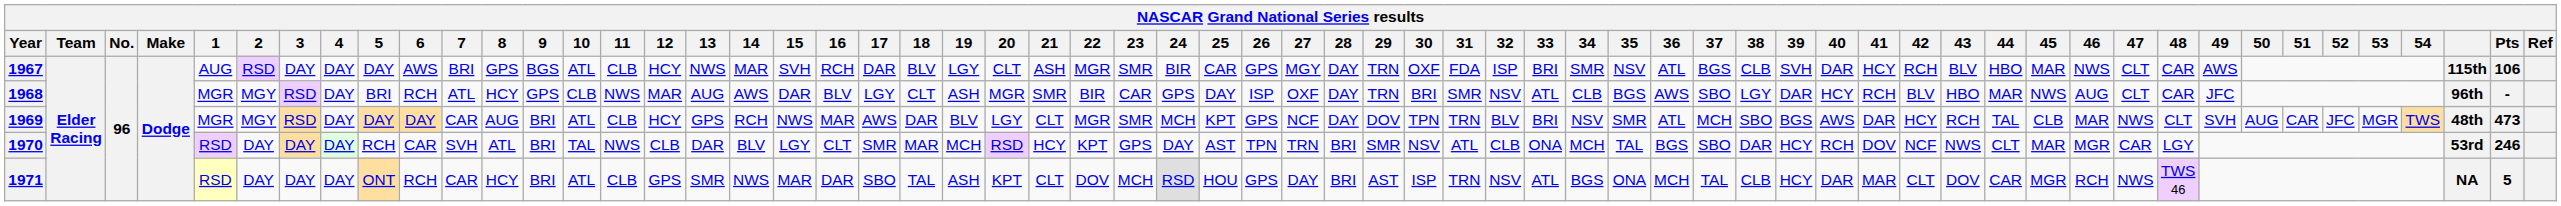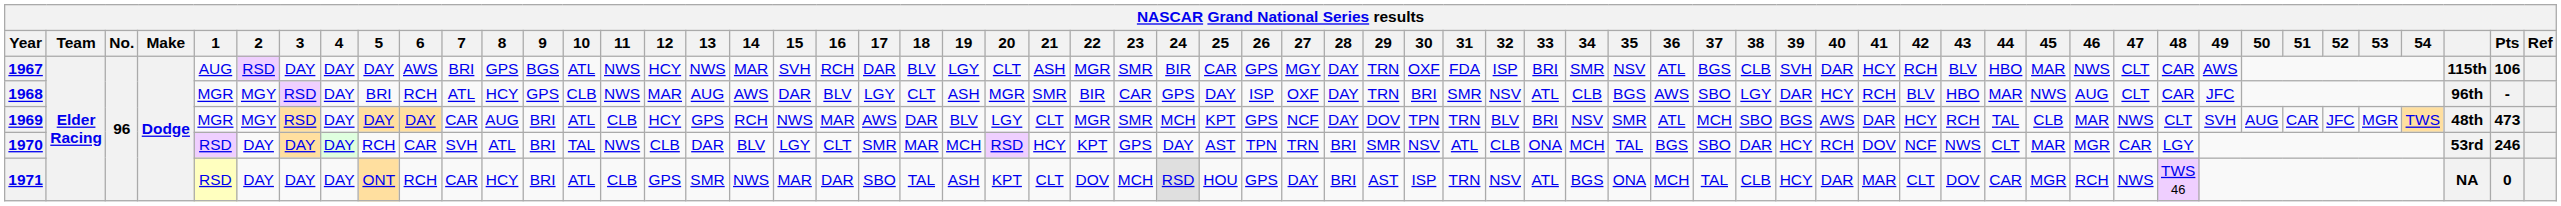 <table class="wikitable" style="text-align:center; font-size:75%">
 <tr>
 <th colspan=69><a href='#'>NASCAR</a> <a href='#'>Grand National Series</a> results</th>
 </tr>
 <tr>
 <th>Year</th>
 <th>Team</th>
 <th>No.</th>
 <th>Make</th>
 <th>1</th>
 <th>2</th>
 <th>3</th>
 <th>4</th>
 <th>5</th>
 <th>6</th>
 <th>7</th>
 <th>8</th>
 <th>9</th>
 <th>10</th>
 <th>11</th>
 <th>12</th>
 <th>13</th>
 <th>14</th>
 <th>15</th>
 <th>16</th>
 <th>17</th>
 <th>18</th>
 <th>19</th>
 <th>20</th>
 <th>21</th>
 <th>22</th>
 <th>23</th>
 <th>24</th>
 <th>25</th>
 <th>26</th>
 <th>27</th>
 <th>28</th>
 <th>29</th>
 <th>30</th>
 <th>31</th>
 <th>32</th>
 <th>33</th>
 <th>34</th>
 <th>35</th>
 <th>36</th>
 <th>37</th>
 <th>38</th>
 <th>39</th>
 <th>40</th>
 <th>41</th>
 <th>42</th>
 <th>43</th>
 <th>44</th>
 <th>45</th>
 <th>46</th>
 <th>47</th>
 <th>48</th>
 <th>49</th>
 <th>50</th>
 <th>51</th>
 <th>52</th>
 <th>53</th>
 <th>54</th>
 <th></th>
 <th>Pts</th>
 <th>Ref</th>
 </tr>
 <tr>
 <th><a href='#'>1967</a></th>
 <th rowspan=5><a href='#'>Elder Racing</a></th>
 <th rowspan=5>96</th>
 <th rowspan=5><a href='#'>Dodge</a></th>
 <td><a href='#'>AUG</a></td>
 <td style="background:#EFCFFF;"><a href='#'>RSD</a><br></td>
 <td><a href='#'>DAY</a></td>
 <td><a href='#'>DAY</a></td>
 <td><a href='#'>DAY</a></td>
 <td><a href='#'>AWS</a></td>
 <td><a href='#'>BRI</a></td>
 <td><a href='#'>GPS</a></td>
 <td><a href='#'>BGS</a></td>
 <td><a href='#'>ATL</a></td>
-<td><a href='#'>CLB</a></td>
+<td><a href='#'>NWS</a></td>
 <td><a href='#'>HCY</a></td>
 <td><a href='#'>NWS</a></td>
 <td><a href='#'>MAR</a></td>
 <td><a href='#'>SVH</a></td>
 <td><a href='#'>RCH</a></td>
 <td><a href='#'>DAR</a></td>
 <td><a href='#'>BLV</a></td>
 <td><a href='#'>LGY</a></td>
 <td><a href='#'>CLT</a></td>
 <td><a href='#'>ASH</a></td>
 <td><a href='#'>MGR</a></td>
 <td><a href='#'>SMR</a></td>
 <td><a href='#'>BIR</a></td>
 <td><a href='#'>CAR</a></td>
 <td><a href='#'>GPS</a></td>
 <td><a href='#'>MGY</a></td>
 <td><a href='#'>DAY</a></td>
 <td><a href='#'>TRN</a></td>
 <td><a href='#'>OXF</a></td>
 <td><a href='#'>FDA</a></td>
 <td><a href='#'>ISP</a></td>
 <td><a href='#'>BRI</a></td>
 <td><a href='#'>SMR</a></td>
 <td><a href='#'>NSV</a></td>
 <td><a href='#'>ATL</a></td>
 <td><a href='#'>BGS</a></td>
 <td><a href='#'>CLB</a></td>
 <td><a href='#'>SVH</a></td>
 <td><a href='#'>DAR</a></td>
 <td><a href='#'>HCY</a></td>
 <td><a href='#'>RCH</a></td>
 <td><a href='#'>BLV</a></td>
 <td><a href='#'>HBO</a></td>
 <td><a href='#'>MAR</a></td>
 <td><a href='#'>NWS</a></td>
 <td><a href='#'>CLT</a></td>
 <td><a href='#'>CAR</a></td>
 <td><a href='#'>AWS</a></td>
 <td colspan=5></td>
 <th>115th</th>
 <th>106</th>
 <th></th>
 </tr>
 <tr>
 <th><a href='#'>1968</a></th>
 <td><a href='#'>MGR</a></td>
 <td><a href='#'>MGY</a></td>
 <td style="background:#EFCFFF;"><a href='#'>RSD</a><br></td>
 <td><a href='#'>DAY</a></td>
 <td><a href='#'>BRI</a></td>
 <td><a href='#'>RCH</a></td>
 <td><a href='#'>ATL</a></td>
 <td><a href='#'>HCY</a></td>
 <td><a href='#'>GPS</a></td>
 <td><a href='#'>CLB</a></td>
 <td><a href='#'>NWS</a></td>
 <td><a href='#'>MAR</a></td>
 <td><a href='#'>AUG</a></td>
 <td><a href='#'>AWS</a></td>
 <td><a href='#'>DAR</a></td>
 <td><a href='#'>BLV</a></td>
 <td><a href='#'>LGY</a></td>
 <td><a href='#'>CLT</a></td>
 <td><a href='#'>ASH</a></td>
 <td><a href='#'>MGR</a></td>
 <td><a href='#'>SMR</a></td>
 <td><a href='#'>BIR</a></td>
 <td><a href='#'>CAR</a></td>
 <td><a href='#'>GPS</a></td>
 <td><a href='#'>DAY</a></td>
 <td><a href='#'>ISP</a></td>
 <td><a href='#'>OXF</a></td>
 <td><a href='#'>DAY</a></td>
 <td><a href='#'>TRN</a></td>
 <td><a href='#'>BRI</a></td>
 <td><a href='#'>SMR</a></td>
 <td><a href='#'>NSV</a></td>
 <td><a href='#'>ATL</a></td>
 <td><a href='#'>CLB</a></td>
 <td><a href='#'>BGS</a></td>
 <td><a href='#'>AWS</a></td>
 <td><a href='#'>SBO</a></td>
 <td><a href='#'>LGY</a></td>
 <td><a href='#'>DAR</a></td>
 <td><a href='#'>HCY</a></td>
 <td><a href='#'>RCH</a></td>
 <td><a href='#'>BLV</a></td>
 <td><a href='#'>HBO</a></td>
 <td><a href='#'>MAR</a></td>
 <td><a href='#'>NWS</a></td>
 <td><a href='#'>AUG</a></td>
 <td><a href='#'>CLT</a></td>
 <td><a href='#'>CAR</a></td>
 <td><a href='#'>JFC</a></td>
 <td colspan=5></td>
 <th>96th</th>
 <th>-</th>
 <th></th>
 </tr>
 <tr>
 <th><a href='#'>1969</a></th>
 <td><a href='#'>MGR</a></td>
 <td><a href='#'>MGY</a></td>
 <td style="background:#FFDF9F;"><a href='#'>RSD</a><br></td>
 <td><a href='#'>DAY</a></td>
 <td style="background:#FFDF9F;"><a href='#'>DAY</a><br></td>
 <td style="background:#FFDF9F;"><a href='#'>DAY</a><br></td>
 <td><a href='#'>CAR</a></td>
 <td><a href='#'>AUG</a></td>
 <td><a href='#'>BRI</a></td>
 <td><a href='#'>ATL</a></td>
 <td><a href='#'>CLB</a></td>
 <td><a href='#'>HCY</a></td>
 <td><a href='#'>GPS</a></td>
 <td><a href='#'>RCH</a></td>
 <td><a href='#'>NWS</a></td>
 <td><a href='#'>MAR</a></td>
 <td><a href='#'>AWS</a></td>
 <td><a href='#'>DAR</a></td>
 <td><a href='#'>BLV</a></td>
 <td><a href='#'>LGY</a></td>
 <td><a href='#'>CLT</a></td>
 <td><a href='#'>MGR</a></td>
 <td><a href='#'>SMR</a></td>
 <td><a href='#'>MCH</a></td>
 <td><a href='#'>KPT</a></td>
 <td><a href='#'>GPS</a></td>
 <td><a href='#'>NCF</a></td>
 <td><a href='#'>DAY</a></td>
 <td><a href='#'>DOV</a></td>
 <td><a href='#'>TPN</a></td>
 <td><a href='#'>TRN</a></td>
 <td><a href='#'>BLV</a></td>
 <td><a href='#'>BRI</a></td>
 <td><a href='#'>NSV</a></td>
 <td><a href='#'>SMR</a></td>
 <td><a href='#'>ATL</a></td>
 <td><a href='#'>MCH</a></td>
 <td><a href='#'>SBO</a></td>
 <td><a href='#'>BGS</a></td>
 <td><a href='#'>AWS</a></td>
 <td><a href='#'>DAR</a></td>
 <td><a href='#'>HCY</a></td>
 <td><a href='#'>RCH</a></td>
 <td><a href='#'>TAL</a></td>
 <td><a href='#'>CLB</a></td>
 <td><a href='#'>MAR</a></td>
 <td><a href='#'>NWS</a></td>
 <td><a href='#'>CLT</a></td>
 <td><a href='#'>SVH</a></td>
 <td><a href='#'>AUG</a></td>
 <td><a href='#'>CAR</a></td>
 <td><a href='#'>JFC</a></td>
 <td><a href='#'>MGR</a></td>
 <td style="background:#FFDF9F;"><a href='#'>TWS</a><br></td>
 <th>48th</th>
 <th>473</th>
 <th></th>
 </tr>
 <tr>
 <th><a href='#'>1970</a></th>
 <td style="background:#EFCFFF;"><a href='#'>RSD</a><br></td>
 <td><a href='#'>DAY</a></td>
 <td style="background:#FFDF9F;"><a href='#'>DAY</a><br></td>
 <td style="background:#DFFFDF;"><a href='#'>DAY</a><br></td>
 <td><a href='#'>RCH</a></td>
 <td><a href='#'>CAR</a></td>
 <td><a href='#'>SVH</a></td>
 <td><a href='#'>ATL</a></td>
 <td><a href='#'>BRI</a></td>
 <td><a href='#'>TAL</a></td>
 <td><a href='#'>NWS</a></td>
 <td><a href='#'>CLB</a></td>
 <td><a href='#'>DAR</a></td>
 <td><a href='#'>BLV</a></td>
 <td><a href='#'>LGY</a></td>
 <td><a href='#'>CLT</a></td>
 <td><a href='#'>SMR</a></td>
 <td><a href='#'>MAR</a></td>
 <td><a href='#'>MCH</a></td>
 <td style="background:#EFCFFF;"><a href='#'>RSD</a><br></td>
 <td><a href='#'>HCY</a></td>
 <td><a href='#'>KPT</a></td>
 <td><a href='#'>GPS</a></td>
 <td><a href='#'>DAY</a></td>
 <td><a href='#'>AST</a></td>
 <td><a href='#'>TPN</a></td>
 <td><a href='#'>TRN</a></td>
 <td><a href='#'>BRI</a></td>
 <td><a href='#'>SMR</a></td>
 <td><a href='#'>NSV</a></td>
 <td><a href='#'>ATL</a></td>
 <td><a href='#'>CLB</a></td>
 <td><a href='#'>ONA</a></td>
 <td><a href='#'>MCH</a></td>
 <td><a href='#'>TAL</a></td>
 <td><a href='#'>BGS</a></td>
 <td><a href='#'>SBO</a></td>
 <td><a href='#'>DAR</a></td>
 <td><a href='#'>HCY</a></td>
 <td><a href='#'>RCH</a></td>
 <td><a href='#'>DOV</a></td>
 <td><a href='#'>NCF</a></td>
 <td><a href='#'>NWS</a></td>
 <td><a href='#'>CLT</a></td>
 <td><a href='#'>MAR</a></td>
 <td><a href='#'>MGR</a></td>
 <td><a href='#'>CAR</a></td>
 <td><a href='#'>LGY</a></td>
 <td colspan=6></td>
 <th>53rd</th>
 <th>246</th>
 <th></th>
 </tr>
 <tr>
 <th><a href='#'>1971</a></th>
 <td style="background:#FFFFBF;"><a href='#'>RSD</a><br></td>
 <td><a href='#'>DAY</a></td>
 <td><a href='#'>DAY</a></td>
 <td><a href='#'>DAY</a></td>
 <td style="background:#FFDF9F;"><a href='#'>ONT</a><br></td>
 <td><a href='#'>RCH</a></td>
 <td><a href='#'>CAR</a></td>
 <td><a href='#'>HCY</a></td>
 <td><a href='#'>BRI</a></td>
 <td><a href='#'>ATL</a></td>
 <td><a href='#'>CLB</a></td>
 <td><a href='#'>GPS</a></td>
 <td><a href='#'>SMR</a></td>
 <td><a href='#'>NWS</a></td>
 <td><a href='#'>MAR</a></td>
 <td><a href='#'>DAR</a></td>
 <td><a href='#'>SBO</a></td>
 <td><a href='#'>TAL</a></td>
 <td><a href='#'>ASH</a></td>
 <td><a href='#'>KPT</a></td>
 <td><a href='#'>CLT</a></td>
 <td><a href='#'>DOV</a></td>
 <td><a href='#'>MCH</a></td>
 <td style="background:#DFDFDF;"><a href='#'>RSD</a><br></td>
 <td><a href='#'>HOU</a></td>
 <td><a href='#'>GPS</a></td>
 <td><a href='#'>DAY</a></td>
 <td><a href='#'>BRI</a></td>
 <td><a href='#'>AST</a></td>
 <td><a href='#'>ISP</a></td>
 <td><a href='#'>TRN</a></td>
 <td><a href='#'>NSV</a></td>
 <td><a href='#'>ATL</a></td>
 <td><a href='#'>BGS</a></td>
 <td><a href='#'>ONA</a></td>
 <td><a href='#'>MCH</a></td>
 <td><a href='#'>TAL</a></td>
 <td><a href='#'>CLB</a></td>
 <td><a href='#'>HCY</a></td>
 <td><a href='#'>DAR</a></td>
 <td><a href='#'>MAR</a></td>
 <td><a href='#'>CLT</a></td>
 <td><a href='#'>DOV</a></td>
 <td><a href='#'>CAR</a></td>
 <td><a href='#'>MGR</a></td>
 <td><a href='#'>RCH</a></td>
 <td><a href='#'>NWS</a></td>
 <td style="background:#EFCFFF;"><a href='#'>TWS</a><br><small>46</small></td>
 <td colspan=6></td>
 <th>NA</th>
-<th>5</th>
+<th>0</th>
 <th></th>
 </tr>
 </table>
